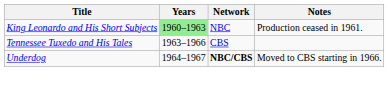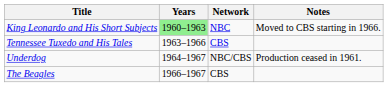 <table class="wikitable sortable">
 <tr>
 <th>Title</th>
 <th>Years</th>
 <th>Network</th>
 <th>Notes</th>
 </tr>
 <tr>
 <td><em><a href='#'>King Leonardo and His Short Subjects</a></em></td>
 <td style="background: lightgreen;">1960–1963</td>
 <td><a href='#'>NBC</a></td>
-<td>Production ceased in 1961.</td>
+<td>Moved to CBS starting in 1966.</td>
 </tr>
 <tr>
 <td><em><a href='#'>Tennessee Tuxedo and His Tales</a></em></td>
 <td>1963–1966</td>
 <td><a href='#'>CBS</a></td>
 <td></td>
 </tr>
 <tr>
 <td><em><a href='#'>Underdog</a></em></td>
 <td>1964–1967</td>
-<td><strong>NBC/CBS</strong></td>
-<td>Moved to CBS starting in 1966.</td>
+<td>NBC/CBS</td>
+<td>Production ceased in 1961.</td>
+</tr>
+<tr>
+<td><em><a href='#'>The Beagles</a></em></td>
+<td>1966–1967</td>
+<td>CBS</td>
+<td></td>
 </tr>
 </table>
